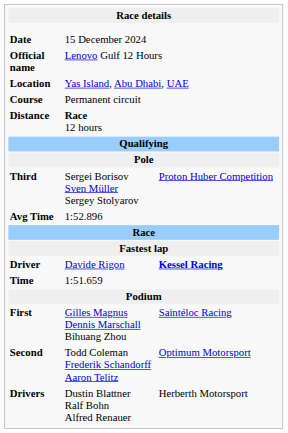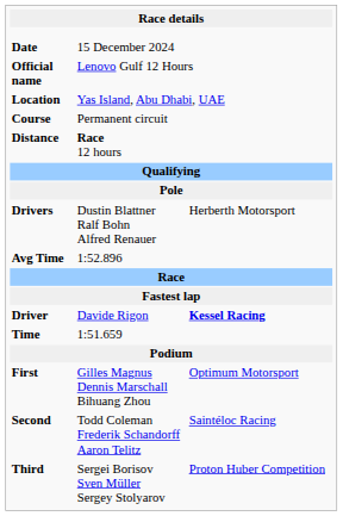 <table class="infobox" align="right" cellpadding="2" style="float:right; width: 26em; ">
 <tr>
 <th colspan="3" bgcolor="#efefef">Race details</th>
 </tr>
 <tr>
 <td colspan="3" style="text-align:center;"></td>
 </tr>
 <tr>
 <td colspan="3" style="text-align:center;"></td>
 </tr>
 <tr>
 <td style="width: 20%;"><strong>Date</strong></td>
 <td>15 December 2024</td>
 </tr>
 <tr>
 <td><strong>Official name</strong></td>
 <td colspan=2><a href='#'>Lenovo</a> Gulf 12 Hours</td>
 </tr>
 <tr>
 <td><strong>Location</strong></td>
 <td colspan=2><a href='#'>Yas Island</a>, <a href='#'>Abu Dhabi</a>, <a href='#'>UAE</a></td>
 </tr>
 <tr>
 <td><strong>Course</strong></td>
 <td colspan=2>Permanent circuit<br></td>
 </tr>
 <tr>
 <td><strong>Distance</strong></td>
 <td colspan=2><strong>Race</strong><br>12 hours</td>
 </tr>
 <tr>
 <td colspan=3 style="text-align:center; background-color:#99ccff"><strong>Qualifying</strong></td>
 </tr>
 <tr>
 <th colspan=3 bgcolor="#efefef">Pole</th>
 </tr>
 <tr>
-<td><strong>Third</strong></td>
-<td> Sergei Borisov<br> <a href='#'>Sven Müller</a><br> Sergey Stolyarov</td>
-<td> <a href='#'>Proton Huber Competition</a></td>
+<td><strong>Drivers</strong></td>
+<td> Dustin Blattner<br> Ralf Bohn<br> Alfred Renauer</td>
+<td> Herberth Motorsport</td>
 </tr>
 <tr>
 <td><strong>Avg Time</strong></td>
 <td colspan=2>1:52.896</td>
 </tr>
 <tr>
 <td colspan=3 style="text-align:center; background-color:#99ccff"><strong>Race</strong></td>
 </tr>
 <tr>
 <th colspan=3 bgcolor="#efefef">Fastest lap</th>
 </tr>
 <tr>
 <td><strong>Driver</strong></td>
 <td> <a href='#'>Davide Rigon</a></td>
 <td><strong> <a href='#'>Kessel Racing</a></strong></td>
 </tr>
 <tr>
 <td><strong>Time</strong></td>
 <td colspan=2>1:51.659</td>
 </tr>
 <tr>
 <th colspan=3 bgcolor="#efefef">Podium</th>
 </tr>
 <tr>
 <td><strong>First</strong></td>
 <td> <a href='#'>Gilles Magnus</a><br> <a href='#'>Dennis Marschall</a><br> Bihuang Zhou</td>
-<td> <a href='#'>Saintéloc Racing</a></td>
+<td> <a href='#'>Optimum Motorsport</a></td>
 </tr>
 <tr>
 <td><strong>Second</strong></td>
 <td> Todd Coleman<br> <a href='#'>Frederik Schandorff</a><br> <a href='#'>Aaron Telitz</a></td>
-<td> <a href='#'>Optimum Motorsport</a></td>
+<td> <a href='#'>Saintéloc Racing</a></td>
 </tr>
 <tr>
-<td><strong>Drivers</strong></td>
-<td> Dustin Blattner<br> Ralf Bohn<br> Alfred Renauer</td>
-<td> Herberth Motorsport</td>
+<td><strong>Third</strong></td>
+<td> Sergei Borisov<br> <a href='#'>Sven Müller</a><br> Sergey Stolyarov</td>
+<td> <a href='#'>Proton Huber Competition</a></td>
 </tr>
 </table>
